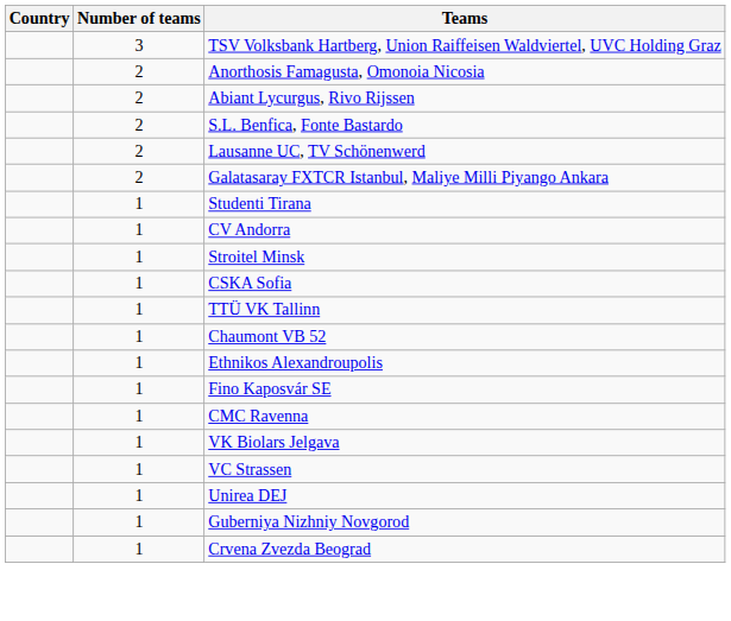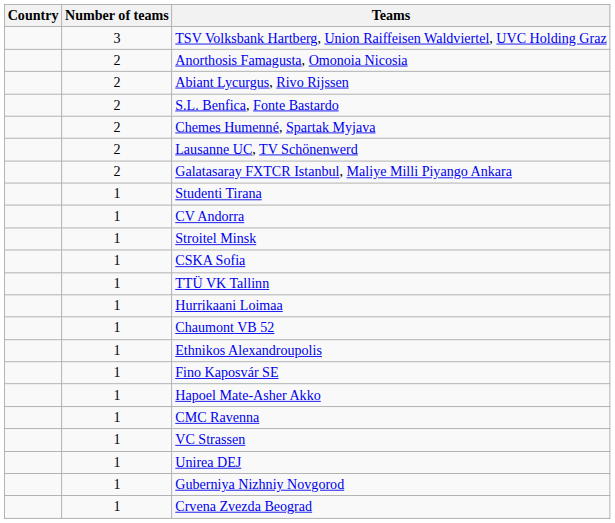 <table class="wikitable sortable" style="text-align:left">
 <tr>
 <th>Country</th>
 <th>Number of teams</th>
 <th>Teams</th>
 </tr>
 <tr>
 <td></td>
 <td align="center">3</td>
 <td><a href='#'>TSV Volksbank Hartberg</a>, <a href='#'>Union Raiffeisen Waldviertel</a>, <a href='#'>UVC Holding Graz</a></td>
 </tr>
 <tr>
 <td></td>
 <td align="center">2</td>
 <td><a href='#'>Anorthosis Famagusta</a>, <a href='#'>Omonoia Nicosia</a></td>
 </tr>
 <tr>
 <td></td>
 <td align="center">2</td>
 <td><a href='#'>Abiant Lycurgus</a>, <a href='#'>Rivo Rijssen</a></td>
 </tr>
 <tr>
 <td></td>
 <td align="center">2</td>
 <td><a href='#'>S.L. Benfica</a>, <a href='#'>Fonte Bastardo</a></td>
+</tr>
+<tr>
+<td></td>
+<td align="center">2</td>
+<td><a href='#'>Chemes Humenné</a>, <a href='#'>Spartak Myjava</a></td>
 </tr>
 <tr>
 <td></td>
 <td align="center">2</td>
 <td><a href='#'>Lausanne UC</a>, <a href='#'>TV Schönenwerd</a></td>
 </tr>
 <tr>
 <td></td>
 <td align="center">2</td>
 <td><a href='#'>Galatasaray FXTCR Istanbul</a>, <a href='#'>Maliye Milli Piyango Ankara</a></td>
 </tr>
 <tr>
 <td></td>
 <td align="center">1</td>
 <td><a href='#'>Studenti Tirana</a></td>
 </tr>
 <tr>
 <td></td>
 <td align="center">1</td>
 <td><a href='#'>CV Andorra</a></td>
 </tr>
 <tr>
 <td></td>
 <td align="center">1</td>
 <td><a href='#'>Stroitel Minsk</a></td>
 </tr>
 <tr>
 <td></td>
 <td align="center">1</td>
 <td><a href='#'>CSKA Sofia</a></td>
 </tr>
 <tr>
 <td></td>
 <td align="center">1</td>
 <td><a href='#'>TTÜ VK Tallinn</a></td>
 </tr>
 <tr>
 <td></td>
 <td align="center">1</td>
+<td><a href='#'>Hurrikaani Loimaa</a></td>
+</tr>
+<tr>
+<td></td>
+<td align="center">1</td>
 <td><a href='#'>Chaumont VB 52</a></td>
 </tr>
 <tr>
 <td></td>
 <td align="center">1</td>
 <td><a href='#'>Ethnikos Alexandroupolis</a></td>
 </tr>
 <tr>
 <td></td>
 <td align="center">1</td>
 <td><a href='#'>Fino Kaposvár SE</a></td>
 </tr>
 <tr>
 <td></td>
 <td align="center">1</td>
-<td><a href='#'>CMC Ravenna</a></td>
+<td><a href='#'>Hapoel Mate-Asher Akko</a></td>
 </tr>
 <tr>
 <td></td>
 <td align="center">1</td>
-<td><a href='#'>VK Biolars Jelgava</a></td>
+<td><a href='#'>CMC Ravenna</a></td>
 </tr>
 <tr>
 <td></td>
 <td align="center">1</td>
 <td><a href='#'>VC Strassen</a></td>
 </tr>
 <tr>
 <td></td>
 <td align="center">1</td>
 <td><a href='#'>Unirea DEJ</a></td>
 </tr>
 <tr>
 <td></td>
 <td align="center">1</td>
 <td><a href='#'>Guberniya Nizhniy Novgorod</a></td>
 </tr>
 <tr>
 <td></td>
 <td align="center">1</td>
 <td><a href='#'>Crvena Zvezda Beograd</a></td>
 </tr>
 </table>
